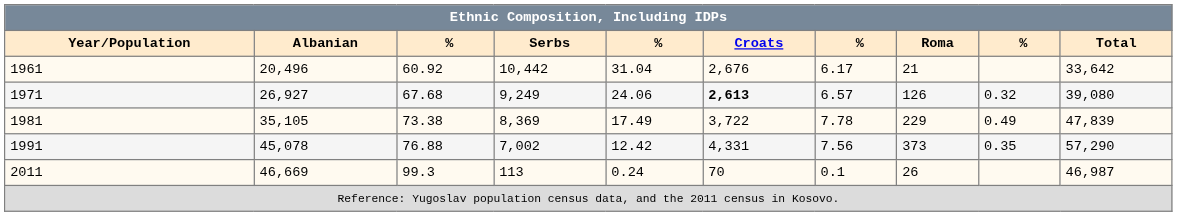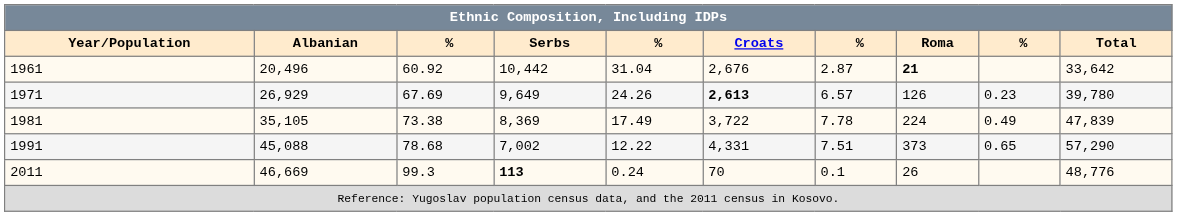 <table border="2" cellspacing="0" cellpadding="4" rules="all" width="60%" style="clear:all; margin:5px 0 0em 0em; border-style: solid; border-width: 1px; border-collapse:collapse; font-size:85%; empty-cells:show">
 <tr>
 <td colspan="14" align=center style="background:#778899; color:white"><strong>Ethnic Composition, Including IDPs</strong></td>
 </tr>
 <tr bgcolor="#FFEBCD">
 <th>Year/Population</th>
 <th>Albanian</th>
 <th> %</th>
 <th>Serbs</th>
 <th> %</th>
 <th><a href='#'>Croats</a></th>
 <th> %</th>
 <th>Roma</th>
 <th> %</th>
 <th>Total</th>
 </tr>
 <tr bgcolor="#fffaf0">
 <td>1961</td>
 <td>20,496</td>
 <td>60.92</td>
 <td>10,442</td>
 <td>31.04</td>
 <td>2,676</td>
-<td>6.17</td>
-<td>21</td>
+<td>2.87</td>
+<td><strong>21</strong></td>
 <td></td>
 <td>33,642</td>
 </tr>
 <tr bgcolor="#f5f5f5">
 <td>1971</td>
-<td>26,927</td>
-<td>67.68</td>
-<td>9,249</td>
-<td>24.06</td>
+<td>26,929</td>
+<td>67.69</td>
+<td>9,649</td>
+<td>24.26</td>
 <td><strong>2,613</strong></td>
 <td>6.57</td>
 <td>126</td>
-<td>0.32</td>
-<td>39,080</td>
+<td>0.23</td>
+<td>39,780</td>
 </tr>
 <tr bgcolor="#fffaf0">
 <td>1981</td>
 <td>35,105</td>
 <td>73.38</td>
 <td>8,369</td>
 <td>17.49</td>
 <td>3,722</td>
 <td>7.78</td>
-<td>229</td>
+<td>224</td>
 <td>0.49</td>
 <td>47,839</td>
 </tr>
 <tr bgcolor="#f5f5f5">
 <td>1991</td>
-<td>45,078</td>
-<td>76.88</td>
+<td>45,088</td>
+<td>78.68</td>
 <td>7,002</td>
-<td>12.42</td>
+<td>12.22</td>
 <td>4,331</td>
-<td>7.56</td>
+<td>7.51</td>
 <td>373</td>
-<td>0.35</td>
+<td>0.65</td>
 <td>57,290</td>
 </tr>
 <tr bgcolor="#fffaf0">
 <td>2011</td>
 <td>46,669</td>
 <td>99.3</td>
-<td>113</td>
+<td><strong>113</strong></td>
 <td>0.24</td>
 <td>70</td>
 <td>0.1</td>
 <td>26</td>
 <td></td>
-<td>46,987</td>
+<td>48,776</td>
 </tr>
 <tr>
 <td colspan="14" align=center style="background:#dcdcdc;"><small>Reference: Yugoslav population census data, and the 2011 census in Kosovo.</small></td>
 </tr>
 </table>
